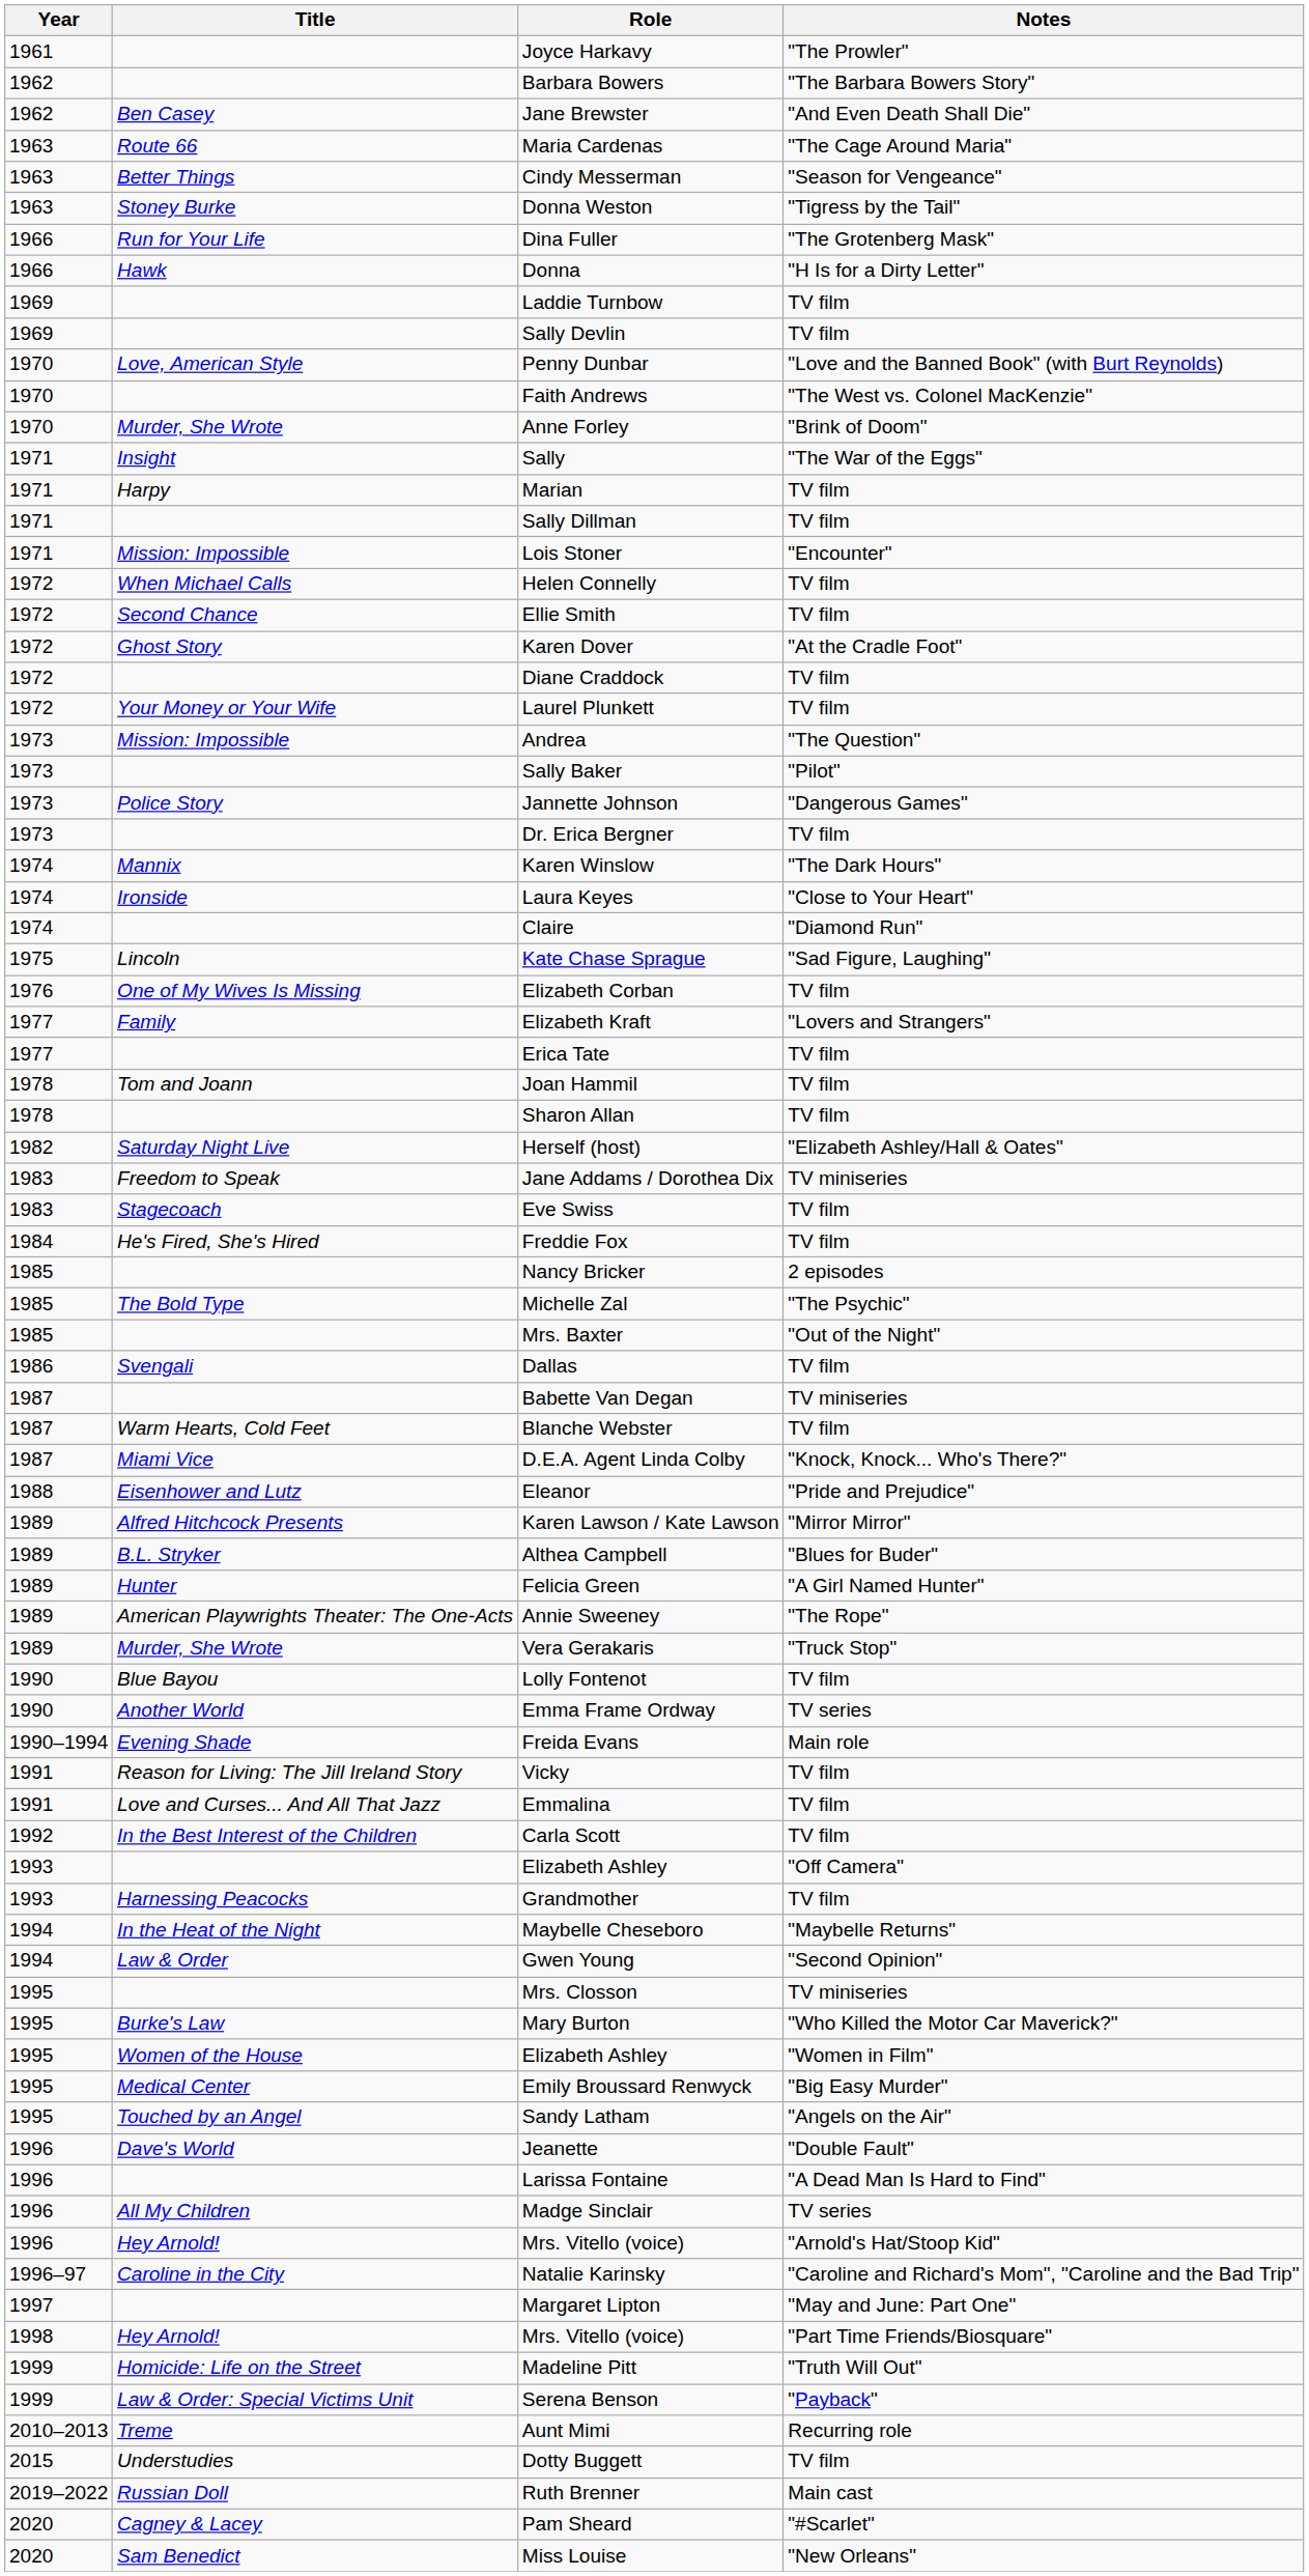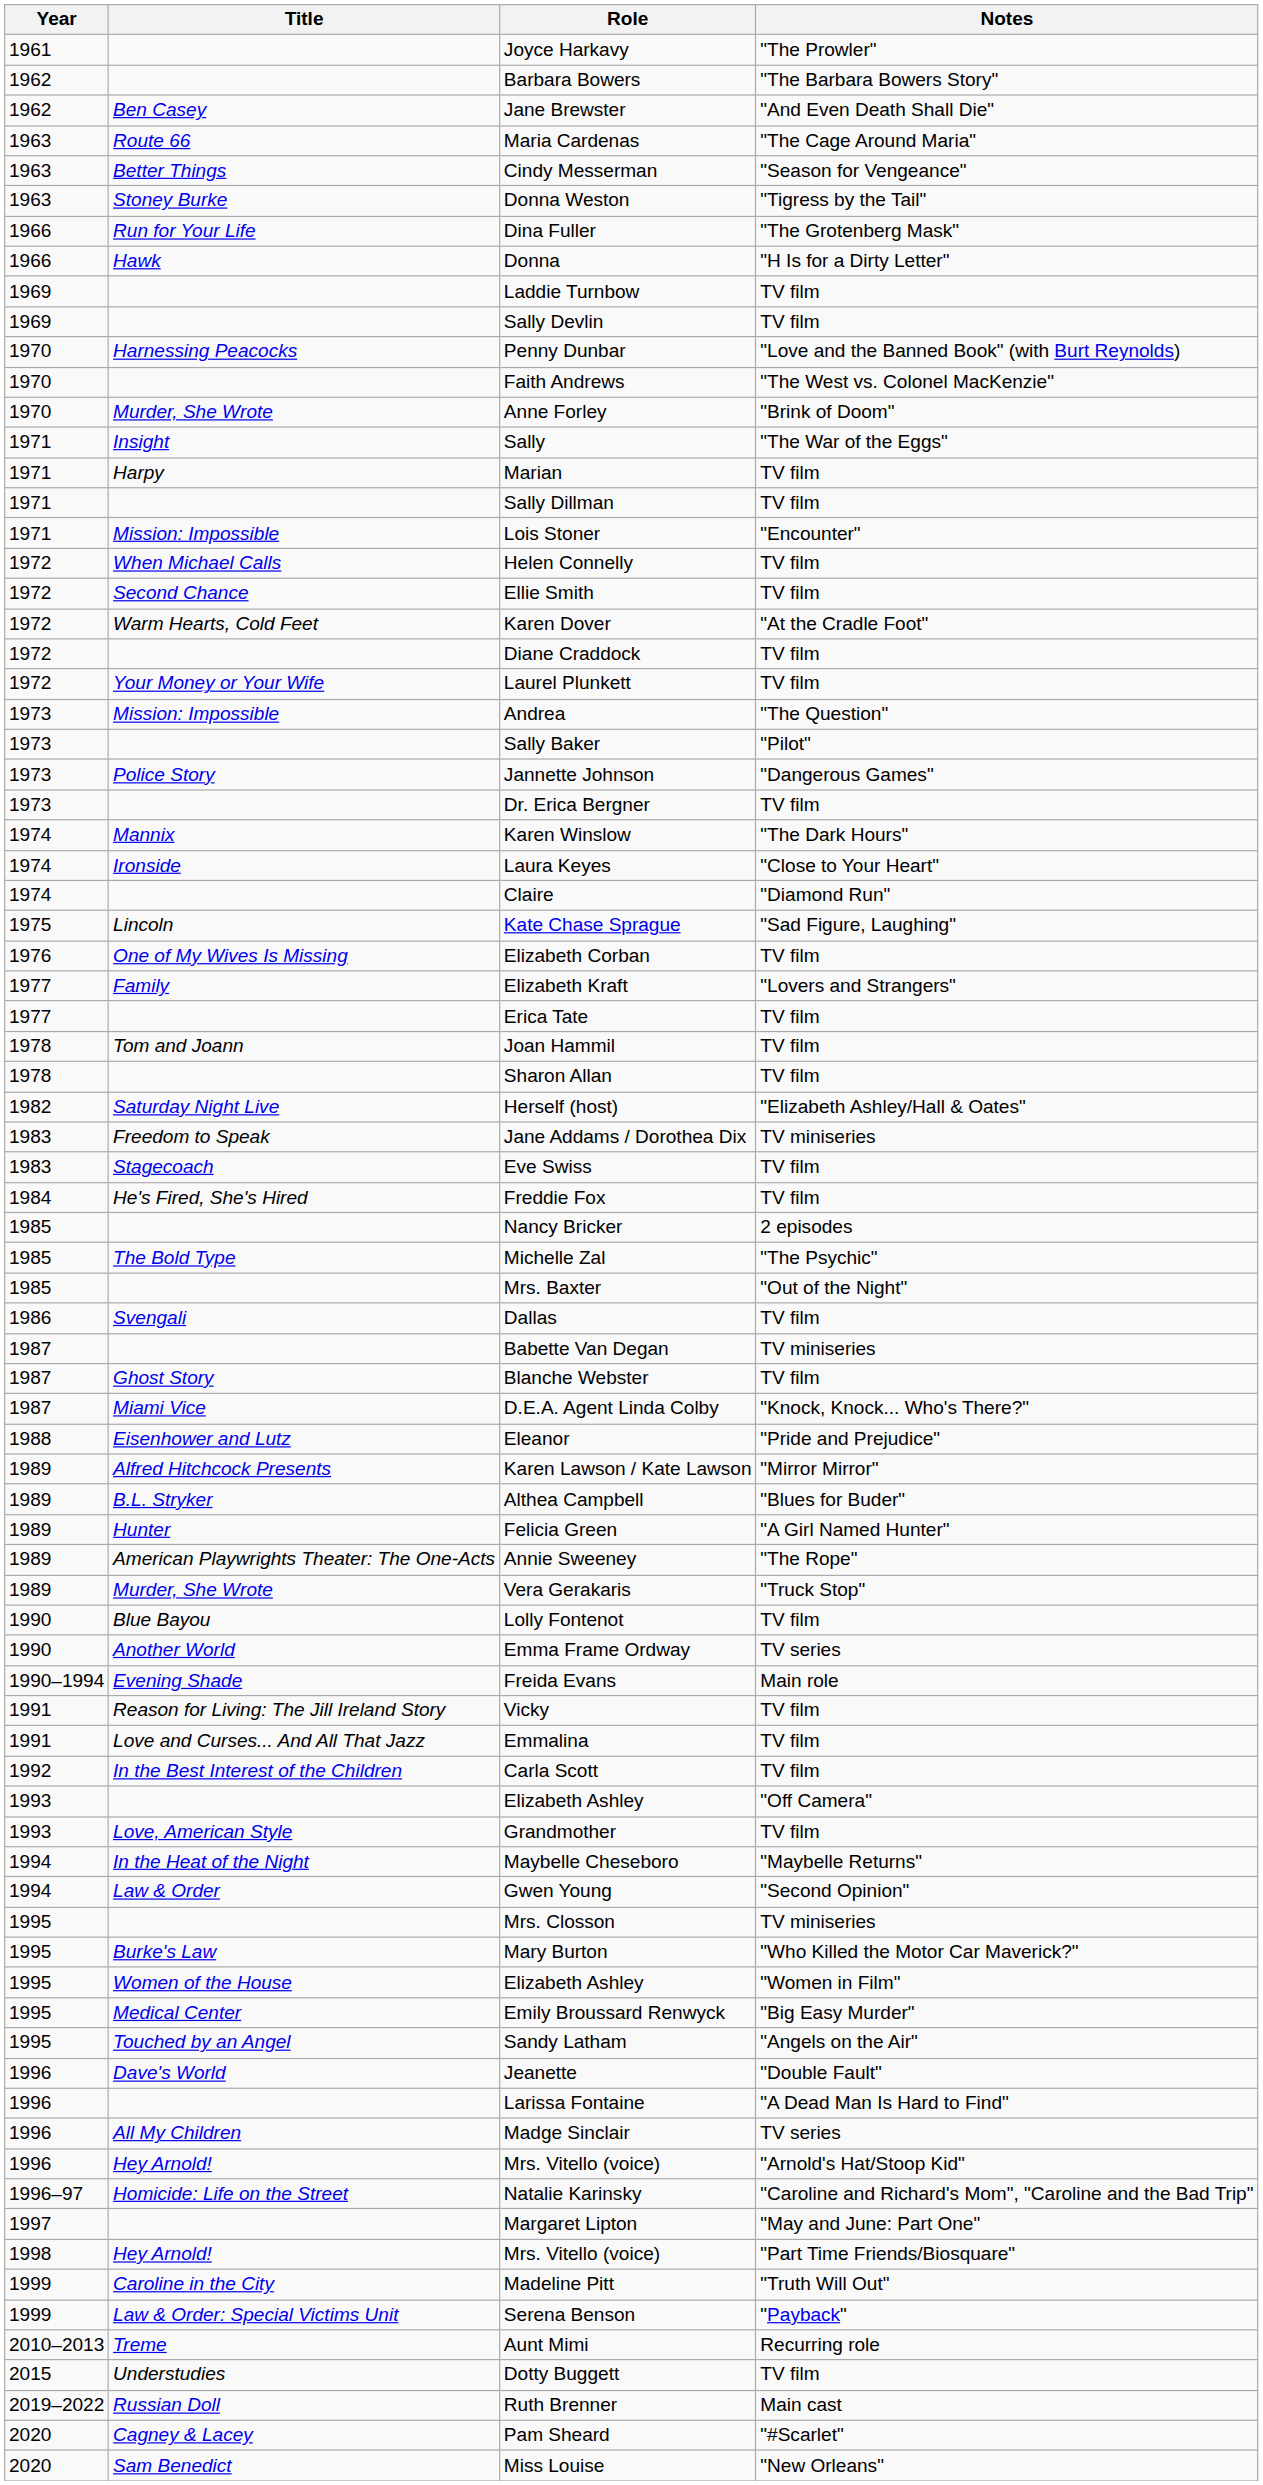 <table class="wikitable sortable">
 <tr>
 <th>Year</th>
 <th>Title</th>
 <th>Role</th>
 <th class="unsortable">Notes</th>
 </tr>
 <tr>
 <td>1961</td>
 <td><em></em></td>
 <td>Joyce Harkavy</td>
 <td>"The Prowler"</td>
 </tr>
 <tr>
 <td>1962</td>
 <td><em></em></td>
 <td>Barbara Bowers</td>
 <td>"The Barbara Bowers Story"</td>
 </tr>
 <tr>
 <td>1962</td>
 <td><em><a href='#'>Ben Casey</a></em></td>
 <td>Jane Brewster</td>
 <td>"And Even Death Shall Die"</td>
 </tr>
 <tr>
 <td>1963</td>
 <td><em><a href='#'>Route 66</a></em></td>
 <td>Maria Cardenas</td>
 <td>"The Cage Around Maria"</td>
 </tr>
 <tr>
 <td>1963</td>
 <td><em><a href='#'>Better Things</a></em></td>
 <td>Cindy Messerman</td>
 <td>"Season for Vengeance"</td>
 </tr>
 <tr>
 <td>1963</td>
 <td><em><a href='#'>Stoney Burke</a></em></td>
 <td>Donna Weston</td>
 <td>"Tigress by the Tail"</td>
 </tr>
 <tr>
 <td>1966</td>
 <td><em><a href='#'>Run for Your Life</a></em></td>
 <td>Dina Fuller</td>
 <td>"The Grotenberg Mask"</td>
 </tr>
 <tr>
 <td>1966</td>
 <td><em><a href='#'>Hawk</a></em></td>
 <td>Donna</td>
 <td>"H Is for a Dirty Letter"</td>
 </tr>
 <tr>
 <td>1969</td>
 <td><em></em></td>
 <td>Laddie Turnbow</td>
 <td>TV film</td>
 </tr>
 <tr>
 <td>1969</td>
 <td><em></em></td>
 <td>Sally Devlin</td>
 <td>TV film</td>
 </tr>
 <tr>
 <td>1970</td>
-<td><em><a href='#'>Love, American Style</a></em></td>
+<td><em><a href='#'>Harnessing Peacocks</a></em></td>
 <td>Penny Dunbar</td>
 <td>"Love and the Banned Book" (with <a href='#'>Burt Reynolds</a>)</td>
 </tr>
 <tr>
 <td>1970</td>
 <td><em></em></td>
 <td>Faith Andrews</td>
 <td>"The West vs. Colonel MacKenzie"</td>
 </tr>
 <tr>
 <td>1970</td>
 <td><em><a href='#'>Murder, She Wrote</a></em></td>
 <td>Anne Forley</td>
 <td>"Brink of Doom"</td>
 </tr>
 <tr>
 <td>1971</td>
 <td><em><a href='#'>Insight</a></em></td>
 <td>Sally</td>
 <td>"The War of the Eggs"</td>
 </tr>
 <tr>
 <td>1971</td>
 <td><em>Harpy</em></td>
 <td>Marian</td>
 <td>TV film</td>
 </tr>
 <tr>
 <td>1971</td>
 <td><em></em></td>
 <td>Sally Dillman</td>
 <td>TV film</td>
 </tr>
 <tr>
 <td>1971</td>
 <td><em><a href='#'>Mission: Impossible</a></em></td>
 <td>Lois Stoner</td>
 <td>"Encounter"</td>
 </tr>
 <tr>
 <td>1972</td>
 <td><em><a href='#'>When Michael Calls</a></em></td>
 <td>Helen Connelly</td>
 <td>TV film</td>
 </tr>
 <tr>
 <td>1972</td>
 <td><em><a href='#'>Second Chance</a></em></td>
 <td>Ellie Smith</td>
 <td>TV film</td>
 </tr>
 <tr>
 <td>1972</td>
-<td><em><a href='#'>Ghost Story</a></em></td>
+<td><em>Warm Hearts, Cold Feet</em></td>
 <td>Karen Dover</td>
 <td>"At the Cradle Foot"</td>
 </tr>
 <tr>
 <td>1972</td>
 <td><em></em></td>
 <td>Diane Craddock</td>
 <td>TV film</td>
 </tr>
 <tr>
 <td>1972</td>
 <td><em><a href='#'>Your Money or Your Wife</a></em></td>
 <td>Laurel Plunkett</td>
 <td>TV film</td>
 </tr>
 <tr>
 <td>1973</td>
 <td><em><a href='#'>Mission: Impossible</a></em></td>
 <td>Andrea</td>
 <td>"The Question"</td>
 </tr>
 <tr>
 <td>1973</td>
 <td><em></em></td>
 <td>Sally Baker</td>
 <td>"Pilot"</td>
 </tr>
 <tr>
 <td>1973</td>
 <td><em><a href='#'>Police Story</a></em></td>
 <td>Jannette Johnson</td>
 <td>"Dangerous Games"</td>
 </tr>
 <tr>
 <td>1973</td>
 <td><em></em></td>
 <td>Dr. Erica Bergner</td>
 <td>TV film</td>
 </tr>
 <tr>
 <td>1974</td>
 <td><em><a href='#'>Mannix</a></em></td>
 <td>Karen Winslow</td>
 <td>"The Dark Hours"</td>
 </tr>
 <tr>
 <td>1974</td>
 <td><em><a href='#'>Ironside</a></em></td>
 <td>Laura Keyes</td>
 <td>"Close to Your Heart"</td>
 </tr>
 <tr>
 <td>1974</td>
 <td><em></em></td>
 <td>Claire</td>
 <td>"Diamond Run"</td>
 </tr>
 <tr>
 <td>1975</td>
 <td><em>Lincoln</em></td>
 <td><a href='#'>Kate Chase Sprague</a></td>
 <td>"Sad Figure, Laughing"</td>
 </tr>
 <tr>
 <td>1976</td>
 <td><em><a href='#'>One of My Wives Is Missing</a></em></td>
 <td>Elizabeth Corban</td>
 <td>TV film</td>
 </tr>
 <tr>
 <td>1977</td>
 <td><em><a href='#'>Family</a></em></td>
 <td>Elizabeth Kraft</td>
 <td>"Lovers and Strangers"</td>
 </tr>
 <tr>
 <td>1977</td>
 <td><em></em></td>
 <td>Erica Tate</td>
 <td>TV film</td>
 </tr>
 <tr>
 <td>1978</td>
 <td><em>Tom and Joann</em></td>
 <td>Joan Hammil</td>
 <td>TV film</td>
 </tr>
 <tr>
 <td>1978</td>
 <td><em></em></td>
 <td>Sharon Allan</td>
 <td>TV film</td>
 </tr>
 <tr>
 <td>1982</td>
 <td><em><a href='#'>Saturday Night Live</a></em></td>
 <td>Herself (host)</td>
 <td>"Elizabeth Ashley/Hall & Oates"</td>
 </tr>
 <tr>
 <td>1983</td>
 <td><em>Freedom to Speak</em></td>
 <td>Jane Addams / Dorothea Dix</td>
 <td>TV miniseries</td>
 </tr>
 <tr>
 <td>1983</td>
 <td><em><a href='#'>Stagecoach</a></em></td>
 <td>Eve Swiss</td>
 <td>TV film</td>
 </tr>
 <tr>
 <td>1984</td>
 <td><em>He's Fired, She's Hired</em></td>
 <td>Freddie Fox</td>
 <td>TV film</td>
 </tr>
 <tr>
 <td>1985</td>
 <td><em></em></td>
 <td>Nancy Bricker</td>
 <td>2 episodes</td>
 </tr>
 <tr>
 <td>1985</td>
 <td><em><a href='#'>The Bold Type</a></em></td>
 <td>Michelle Zal</td>
 <td>"The Psychic"</td>
 </tr>
 <tr>
 <td>1985</td>
 <td><em></em></td>
 <td>Mrs. Baxter</td>
 <td>"Out of the Night"</td>
 </tr>
 <tr>
 <td>1986</td>
 <td><em><a href='#'>Svengali</a></em></td>
 <td>Dallas</td>
 <td>TV film</td>
 </tr>
 <tr>
 <td>1987</td>
 <td><em></em></td>
 <td>Babette Van Degan</td>
 <td>TV miniseries</td>
 </tr>
 <tr>
 <td>1987</td>
-<td><em>Warm Hearts, Cold Feet</em></td>
+<td><em><a href='#'>Ghost Story</a></em></td>
 <td>Blanche Webster</td>
 <td>TV film</td>
 </tr>
 <tr>
 <td>1987</td>
 <td><em><a href='#'>Miami Vice</a></em></td>
 <td>D.E.A. Agent Linda Colby</td>
 <td>"Knock, Knock... Who's There?"</td>
 </tr>
 <tr>
 <td>1988</td>
 <td><em><a href='#'>Eisenhower and Lutz</a></em></td>
 <td>Eleanor</td>
 <td>"Pride and Prejudice"</td>
 </tr>
 <tr>
 <td>1989</td>
 <td><em><a href='#'>Alfred Hitchcock Presents</a></em></td>
 <td>Karen Lawson / Kate Lawson</td>
 <td>"Mirror Mirror"</td>
 </tr>
 <tr>
 <td>1989</td>
 <td><em><a href='#'>B.L. Stryker</a></em></td>
 <td>Althea Campbell</td>
 <td>"Blues for Buder"</td>
 </tr>
 <tr>
 <td>1989</td>
 <td><em><a href='#'>Hunter</a></em></td>
 <td>Felicia Green</td>
 <td>"A Girl Named Hunter"</td>
 </tr>
 <tr>
 <td>1989</td>
 <td><em>American Playwrights Theater: The One-Acts</em></td>
 <td>Annie Sweeney</td>
 <td>"The Rope"</td>
 </tr>
 <tr>
 <td>1989</td>
 <td><em><a href='#'>Murder, She Wrote</a></em></td>
 <td>Vera Gerakaris</td>
 <td>"Truck Stop"</td>
 </tr>
 <tr>
 <td>1990</td>
 <td><em>Blue Bayou</em></td>
 <td>Lolly Fontenot</td>
 <td>TV film</td>
 </tr>
 <tr>
 <td>1990</td>
 <td><em><a href='#'>Another World</a></em></td>
 <td>Emma Frame Ordway</td>
 <td>TV series</td>
 </tr>
 <tr>
 <td>1990–1994</td>
 <td><em><a href='#'>Evening Shade</a></em></td>
 <td>Freida Evans</td>
 <td>Main role</td>
 </tr>
 <tr>
 <td>1991</td>
 <td><em>Reason for Living: The Jill Ireland Story</em></td>
 <td>Vicky</td>
 <td>TV film</td>
 </tr>
 <tr>
 <td>1991</td>
 <td><em>Love and Curses... And All That Jazz</em></td>
 <td>Emmalina</td>
 <td>TV film</td>
 </tr>
 <tr>
 <td>1992</td>
 <td><em><a href='#'>In the Best Interest of the Children</a></em></td>
 <td>Carla Scott</td>
 <td>TV film</td>
 </tr>
 <tr>
 <td>1993</td>
 <td><em></em></td>
 <td>Elizabeth Ashley</td>
 <td>"Off Camera"</td>
 </tr>
 <tr>
 <td>1993</td>
-<td><em><a href='#'>Harnessing Peacocks</a></em></td>
+<td><em><a href='#'>Love, American Style</a></em></td>
 <td>Grandmother</td>
 <td>TV film</td>
 </tr>
 <tr>
 <td>1994</td>
 <td><em><a href='#'>In the Heat of the Night</a></em></td>
 <td>Maybelle Cheseboro</td>
 <td>"Maybelle Returns"</td>
 </tr>
 <tr>
 <td>1994</td>
 <td><em><a href='#'>Law & Order</a></em></td>
 <td>Gwen Young</td>
 <td>"Second Opinion"</td>
 </tr>
 <tr>
 <td>1995</td>
 <td><em></em></td>
 <td>Mrs. Closson</td>
 <td>TV miniseries</td>
 </tr>
 <tr>
 <td>1995</td>
 <td><em><a href='#'>Burke's Law</a></em></td>
 <td>Mary Burton</td>
 <td>"Who Killed the Motor Car Maverick?"</td>
 </tr>
 <tr>
 <td>1995</td>
 <td><em><a href='#'>Women of the House</a></em></td>
 <td>Elizabeth Ashley</td>
 <td>"Women in Film"</td>
 </tr>
 <tr>
 <td>1995</td>
 <td><em><a href='#'>Medical Center</a></em></td>
 <td>Emily Broussard Renwyck</td>
 <td>"Big Easy Murder"</td>
 </tr>
 <tr>
 <td>1995</td>
 <td><em><a href='#'>Touched by an Angel</a></em></td>
 <td>Sandy Latham</td>
 <td>"Angels on the Air"</td>
 </tr>
 <tr>
 <td>1996</td>
 <td><em><a href='#'>Dave's World</a></em></td>
 <td>Jeanette</td>
 <td>"Double Fault"</td>
 </tr>
 <tr>
 <td>1996</td>
 <td><em></em></td>
 <td>Larissa Fontaine</td>
 <td>"A Dead Man Is Hard to Find"</td>
 </tr>
 <tr>
 <td>1996</td>
 <td><em><a href='#'>All My Children</a></em></td>
 <td>Madge Sinclair</td>
 <td>TV series</td>
 </tr>
 <tr>
 <td>1996</td>
 <td><em><a href='#'>Hey Arnold!</a></em></td>
 <td>Mrs. Vitello (voice)</td>
 <td>"Arnold's Hat/Stoop Kid"</td>
 </tr>
 <tr>
 <td>1996–97</td>
-<td><em><a href='#'>Caroline in the City</a></em></td>
+<td><em><a href='#'>Homicide: Life on the Street</a></em></td>
 <td>Natalie Karinsky</td>
 <td>"Caroline and Richard's Mom", "Caroline and the Bad Trip"</td>
 </tr>
 <tr>
 <td>1997</td>
 <td><em></em></td>
 <td>Margaret Lipton</td>
 <td>"May and June: Part One"</td>
 </tr>
 <tr>
 <td>1998</td>
 <td><em><a href='#'>Hey Arnold!</a></em></td>
 <td>Mrs. Vitello (voice)</td>
 <td>"Part Time Friends/Biosquare"</td>
 </tr>
 <tr>
 <td>1999</td>
-<td><em><a href='#'>Homicide: Life on the Street</a></em></td>
+<td><em><a href='#'>Caroline in the City</a></em></td>
 <td>Madeline Pitt</td>
 <td>"Truth Will Out"</td>
 </tr>
 <tr>
 <td>1999</td>
 <td><em><a href='#'>Law & Order: Special Victims Unit</a></em></td>
 <td>Serena Benson</td>
 <td>"<a href='#'>Payback</a>"</td>
 </tr>
 <tr>
 <td>2010–2013</td>
 <td><em><a href='#'>Treme</a></em></td>
 <td>Aunt Mimi</td>
 <td>Recurring role</td>
 </tr>
 <tr>
 <td>2015</td>
 <td><em>Understudies</em></td>
 <td>Dotty Buggett</td>
 <td>TV film</td>
 </tr>
 <tr>
 <td>2019–2022</td>
 <td><em><a href='#'>Russian Doll</a></em></td>
 <td>Ruth Brenner</td>
 <td>Main cast</td>
 </tr>
 <tr>
 <td>2020</td>
 <td><em><a href='#'>Cagney & Lacey</a></em></td>
 <td>Pam Sheard</td>
 <td>"#Scarlet"</td>
 </tr>
 <tr>
 <td>2020</td>
 <td><em><a href='#'>Sam Benedict</a></em></td>
 <td>Miss Louise</td>
 <td>"New Orleans"</td>
 </tr>
 </table>
